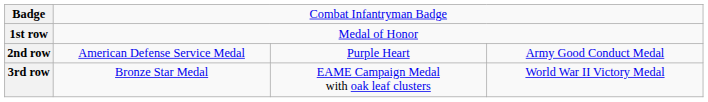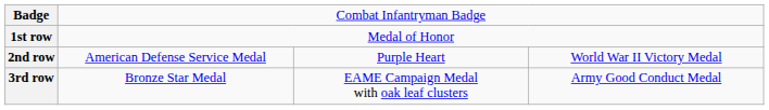 <table class=wikitable style="margin:1em auto; text-align:center;">
 <tr>
 <th>Badge</th>
 <td colspan=3><a href='#'>Combat Infantryman Badge</a></td>
 </tr>
 <tr>
 <th>1st row</th>
 <td colspan=3><a href='#'>Medal of Honor</a></td>
 </tr>
 <tr>
 <th>2nd row</th>
 <td><a href='#'>American Defense Service Medal</a></td>
 <td width=31%><a href='#'>Purple Heart</a></td>
-<td width=31%><a href='#'>Army Good Conduct Medal</a></td>
+<td><a href='#'>World War II Victory Medal</a></td>
 </tr>
 <tr valign=top>
 <th>3rd row</th>
 <td width=31%><a href='#'>Bronze Star Medal</a></td>
 <td><a href='#'>EAME Campaign Medal</a><br>with <a href='#'>oak leaf clusters</a></td>
-<td><a href='#'>World War II Victory Medal</a></td>
+<td width=31%><a href='#'>Army Good Conduct Medal</a></td>
 </tr>
 </table>
